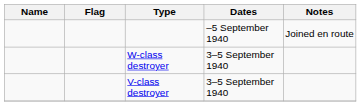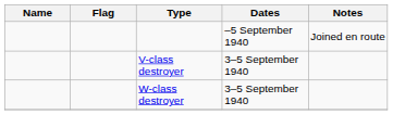 <table class="wikitable sortable">
 <tr>
 <th scope="col" width="90px">Name</th>
 <th scope="col" width="90px">Flag</th>
 <th scope="col" width="120px">Type</th>
 <th scope="col" width="120px">Dates</th>
 <th>Notes</th>
 </tr>
 <tr>
 <td align="left"></td>
 <td align="left"></td>
 <td align="left"></td>
 <td align="left">–5 September 1940</td>
 <td align="left">Joined en route</td>
 </tr>
 <tr>
 <td align="left"></td>
 <td align="left"></td>
-<td align="left"><a href='#'>W-class destroyer</a></td>
+<td align="left"><a href='#'>V-class destroyer</a></td>
 <td align="left">3–5 September 1940</td>
 <td align="left"></td>
 </tr>
 <tr>
 <td align="left"></td>
 <td align="left"></td>
-<td align="left"><a href='#'>V-class destroyer</a></td>
+<td align="left"><a href='#'>W-class destroyer</a></td>
 <td align="left">3–5 September 1940</td>
 <td align="left"></td>
 </tr>
 <tr>
 </tr>
 </table>
